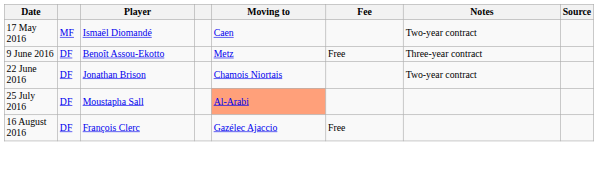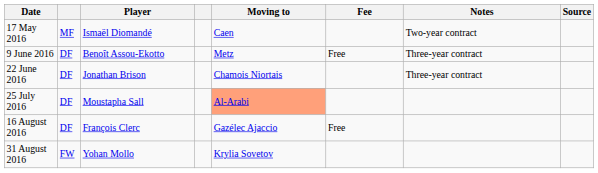 <table class="wikitable sortable">
 <tr>
 <th style="width:80px;">Date</th>
 <th style="width:30px;"></th>
 <th style="width:180px;">Player</th>
 <th style="width:20px;"></th>
 <th style="width:180px;">Moving to</th>
 <th style="width:120px;" class="unsortable">Fee</th>
 <th style="width:250px;" class="unsortable">Notes</th>
 <th style="width:20px;">Source</th>
 </tr>
 <tr>
 <td>17 May 2016</td>
 <td><a href='#'>MF</a></td>
 <td><a href='#'>Ismaël Diomandé</a></td>
 <td></td>
 <td> <a href='#'>Caen</a></td>
 <td></td>
 <td>Two-year contract</td>
 <td></td>
 </tr>
 <tr>
 <td>9 June 2016</td>
 <td><a href='#'>DF</a></td>
 <td><a href='#'>Benoît Assou-Ekotto</a></td>
 <td></td>
 <td> <a href='#'>Metz</a></td>
 <td>Free</td>
 <td>Three-year contract</td>
 <td></td>
 </tr>
 <tr>
 <td>22 June 2016</td>
 <td><a href='#'>DF</a></td>
 <td><a href='#'>Jonathan Brison</a></td>
 <td></td>
 <td> <a href='#'>Chamois Niortais</a></td>
 <td></td>
-<td>Two-year contract</td>
+<td>Three-year contract</td>
 <td></td>
 </tr>
 <tr>
 <td>25 July 2016</td>
 <td><a href='#'>DF</a></td>
 <td><a href='#'>Moustapha Sall</a></td>
 <td></td>
 <td style="background: lightsalmon;"> <a href='#'>Al-Arabi</a></td>
 <td></td>
 <td></td>
 <td></td>
 </tr>
 <tr>
 <td>16 August 2016</td>
 <td><a href='#'>DF</a></td>
 <td><a href='#'>François Clerc</a></td>
 <td></td>
 <td> <a href='#'>Gazélec Ajaccio</a></td>
 <td>Free</td>
 <td></td>
 <td></td>
 </tr>
+<tr>
+<td>31 August 2016</td>
+<td><a href='#'>FW</a></td>
+<td><a href='#'>Yohan Mollo</a></td>
+<td></td>
+<td> <a href='#'>Krylia Sovetov</a></td>
+<td></td>
+<td></td>
+<td></td>
+</tr>
 </table>
